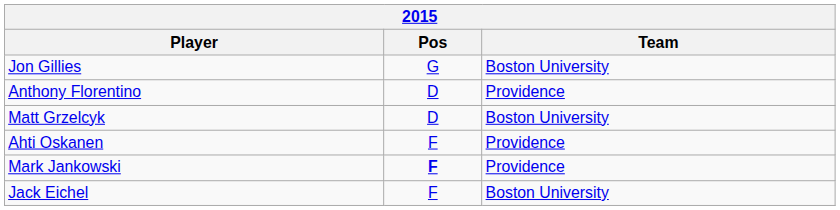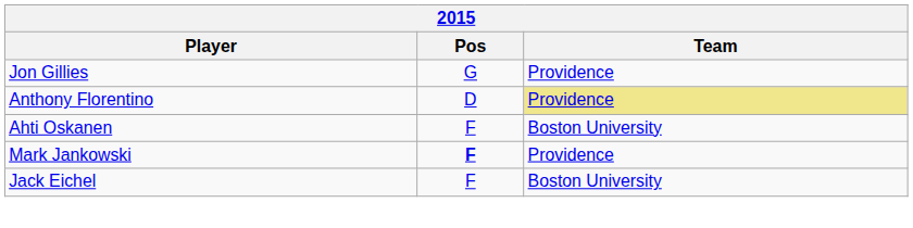 <table class="wikitable" width=95%>
 <tr>
 <th colspan=3><a href='#'>2015</a></th>
 </tr>
 <tr>
 <th>Player</th>
 <th>Pos</th>
 <th>Team</th>
 </tr>
 <tr>
 <td><a href='#'>Jon Gillies</a></td>
 <td style="text-align:center;"><a href='#'>G</a></td>
-<td><a href='#'>Boston University</a></td>
+<td><a href='#'>Providence</a></td>
 </tr>
 <tr>
 <td><a href='#'>Anthony Florentino</a></td>
 <td style="text-align:center;"><a href='#'>D</a></td>
-<td><a href='#'>Providence</a></td>
-</tr>
-<tr>
-<td><a href='#'>Matt Grzelcyk</a></td>
-<td style="text-align:center;"><a href='#'>D</a></td>
-<td><a href='#'>Boston University</a></td>
+<td style="background: khaki;"><a href='#'>Providence</a></td>
 </tr>
 <tr>
 <td><a href='#'>Ahti Oskanen</a></td>
 <td style="text-align:center;"><a href='#'>F</a></td>
-<td><a href='#'>Providence</a></td>
+<td><a href='#'>Boston University</a></td>
 </tr>
 <tr>
 <td><a href='#'>Mark Jankowski</a></td>
 <td style="text-align:center;"><strong><a href='#'>F</a></strong></td>
 <td><a href='#'>Providence</a></td>
 </tr>
 <tr>
 <td><a href='#'>Jack Eichel</a></td>
 <td style="text-align:center;"><a href='#'>F</a></td>
 <td><a href='#'>Boston University</a></td>
 </tr>
 </table>
